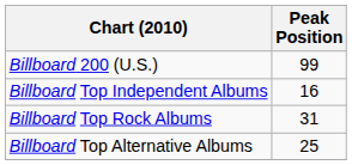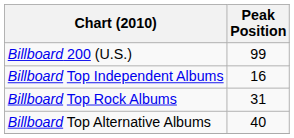 <table class="wikitable sortable">
 <tr>
 <th align="left">Chart (2010)</th>
 <th align="left">Peak<br>Position</th>
 </tr>
 <tr>
 <td align="left"><a href='#'><em>Billboard</em> 200</a> (U.S.)</td>
 <td align="center">99</td>
 </tr>
 <tr>
 <td align="left"><em><a href='#'>Billboard</a></em> <a href='#'>Top Independent Albums</a></td>
 <td align="center">16</td>
 </tr>
 <tr>
 <td align="left"><em><a href='#'>Billboard</a></em> <a href='#'>Top Rock Albums</a></td>
 <td align="center">31</td>
 </tr>
 <tr>
 <td align="left"><em><a href='#'>Billboard</a></em> Top Alternative Albums</td>
-<td align="center">25</td>
+<td align="center">40</td>
 </tr>
 <tr>
 </tr>
 </table>
